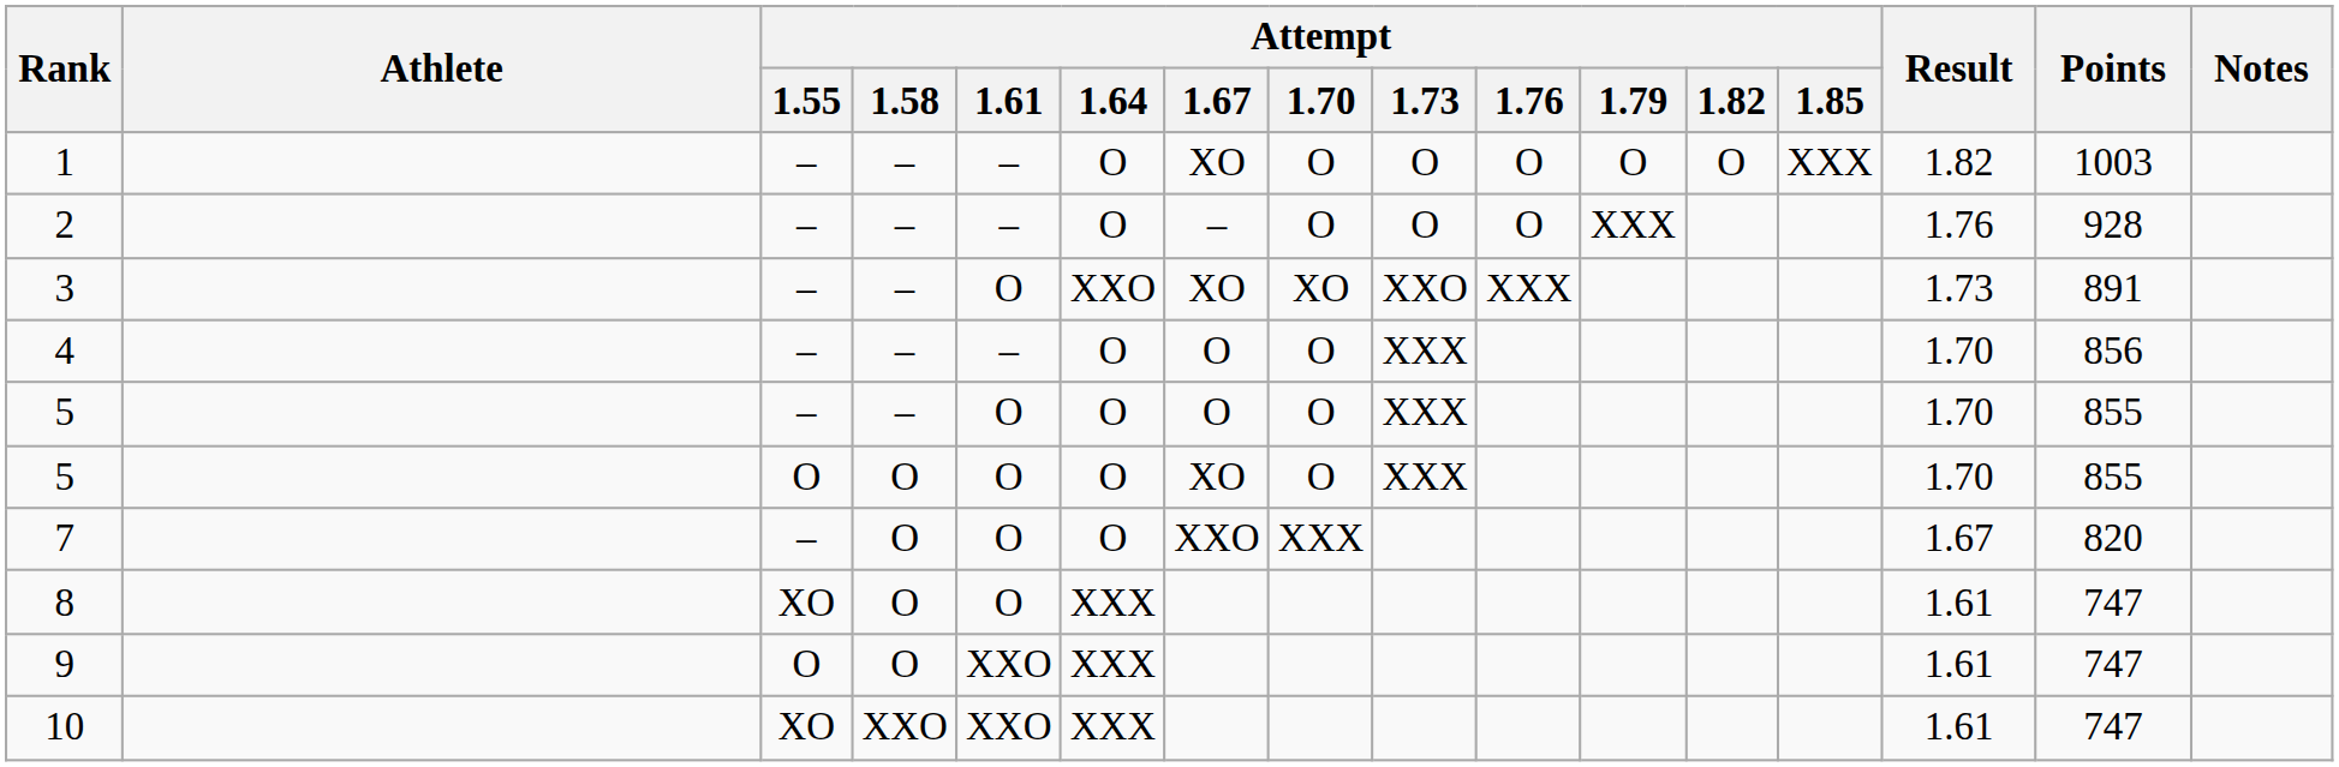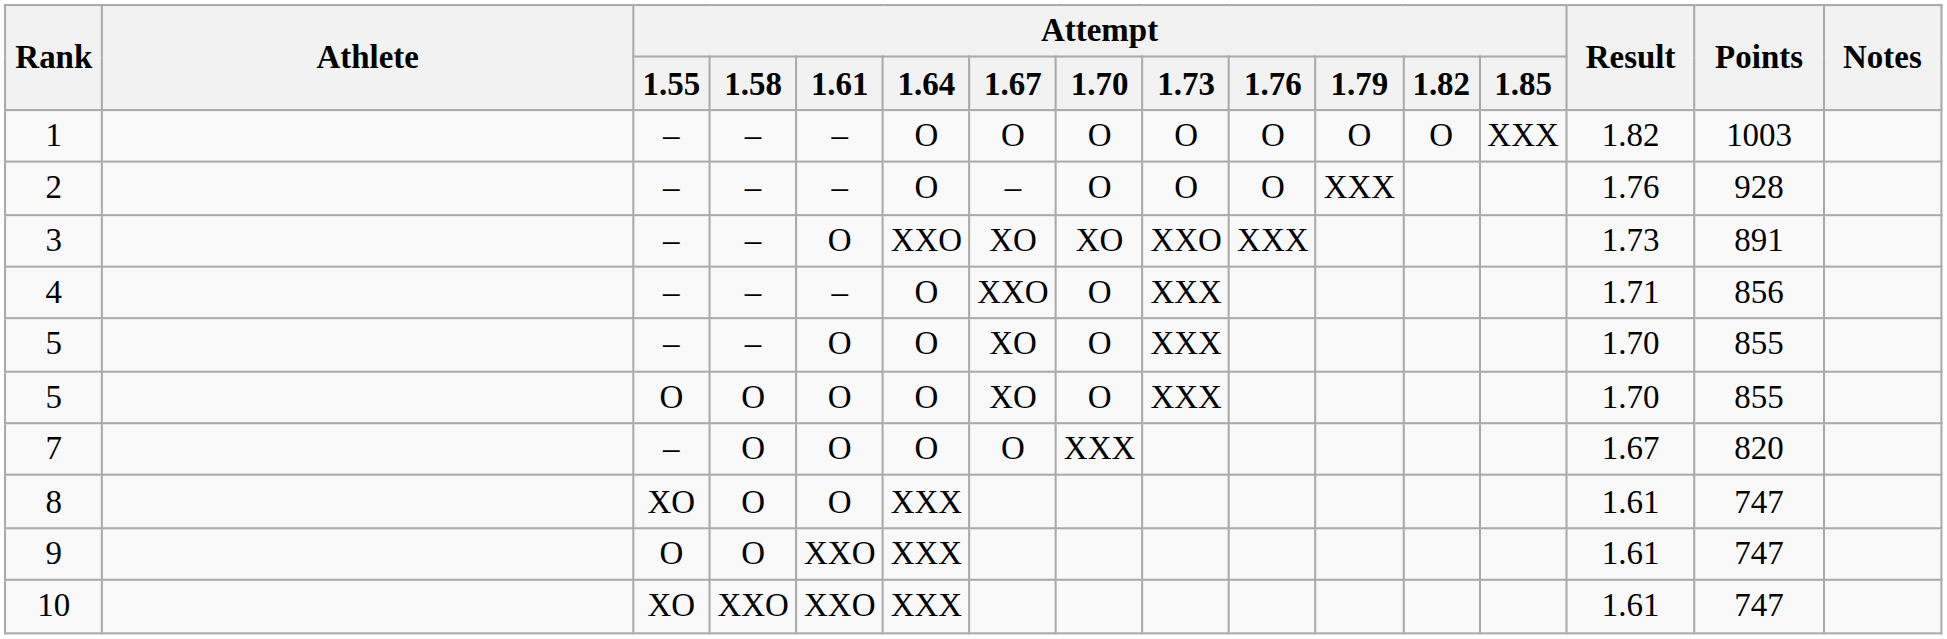 <table class="wikitable" style="text-align:center">
 <tr>
 <th rowspan=2 width=40>Rank</th>
 <th rowspan=2 width=250>Athlete</th>
 <th colspan=11>Attempt</th>
 <th rowspan=2 width=55>Result</th>
 <th rowspan=2 width=55>Points</th>
 <th rowspan=2 width=50>Notes</th>
 </tr>
 <tr>
 <th width=30>1.55</th>
 <th width=30>1.58</th>
 <th width=30>1.61</th>
 <th width=30>1.64</th>
 <th width=30>1.67</th>
 <th width=30>1.70</th>
 <th width=30>1.73</th>
 <th width=30>1.76</th>
 <th width=30>1.79</th>
 <th width=30>1.82</th>
 <th width=30>1.85</th>
 </tr>
 <tr>
 <td>1</td>
 <td align=left></td>
 <td>–</td>
 <td>–</td>
 <td>–</td>
 <td>O</td>
-<td>XO</td>
+<td>O</td>
 <td>O</td>
 <td>O</td>
 <td>O</td>
 <td>O</td>
 <td>O</td>
 <td>XXX</td>
 <td>1.82</td>
 <td>1003</td>
 <td></td>
 </tr>
 <tr>
 <td>2</td>
 <td align=left></td>
 <td>–</td>
 <td>–</td>
 <td>–</td>
 <td>O</td>
 <td>–</td>
 <td>O</td>
 <td>O</td>
 <td>O</td>
 <td>XXX</td>
 <td></td>
 <td></td>
 <td>1.76</td>
 <td>928</td>
 <td></td>
 </tr>
 <tr>
 <td>3</td>
 <td align=left></td>
 <td>–</td>
 <td>–</td>
 <td>O</td>
 <td>XXO</td>
 <td>XO</td>
 <td>XO</td>
 <td>XXO</td>
 <td>XXX</td>
 <td></td>
 <td></td>
 <td></td>
 <td>1.73</td>
 <td>891</td>
 <td></td>
 </tr>
 <tr>
 <td>4</td>
 <td align=left></td>
 <td>–</td>
 <td>–</td>
 <td>–</td>
 <td>O</td>
-<td>O</td>
+<td>XXO</td>
 <td>O</td>
 <td>XXX</td>
 <td></td>
 <td></td>
 <td></td>
 <td></td>
-<td>1.70</td>
+<td>1.71</td>
 <td>856</td>
 <td></td>
 </tr>
 <tr>
 <td>5</td>
 <td align=left></td>
 <td>–</td>
 <td>–</td>
 <td>O</td>
 <td>O</td>
-<td>O</td>
+<td>XO</td>
 <td>O</td>
 <td>XXX</td>
 <td></td>
 <td></td>
 <td></td>
 <td></td>
 <td>1.70</td>
 <td>855</td>
 <td></td>
 </tr>
 <tr>
 <td>5</td>
 <td align=left></td>
 <td>O</td>
 <td>O</td>
 <td>O</td>
 <td>O</td>
 <td>XO</td>
 <td>O</td>
 <td>XXX</td>
 <td></td>
 <td></td>
 <td></td>
 <td></td>
 <td>1.70</td>
 <td>855</td>
 <td></td>
 </tr>
 <tr>
 <td>7</td>
 <td align=left></td>
 <td>–</td>
 <td>O</td>
 <td>O</td>
 <td>O</td>
-<td>XXO</td>
+<td>O</td>
 <td>XXX</td>
 <td></td>
 <td></td>
 <td></td>
 <td></td>
 <td></td>
 <td>1.67</td>
 <td>820</td>
 <td></td>
 </tr>
 <tr>
 <td>8</td>
 <td align=left></td>
 <td>XO</td>
 <td>O</td>
 <td>O</td>
 <td>XXX</td>
 <td></td>
 <td></td>
 <td></td>
 <td></td>
 <td></td>
 <td></td>
 <td></td>
 <td>1.61</td>
 <td>747</td>
 <td></td>
 </tr>
 <tr>
 <td>9</td>
 <td align=left></td>
 <td>O</td>
 <td>O</td>
 <td>XXO</td>
 <td>XXX</td>
 <td></td>
 <td></td>
 <td></td>
 <td></td>
 <td></td>
 <td></td>
 <td></td>
 <td>1.61</td>
 <td>747</td>
 <td></td>
 </tr>
 <tr>
 <td>10</td>
 <td align=left></td>
 <td>XO</td>
 <td>XXO</td>
 <td>XXO</td>
 <td>XXX</td>
 <td></td>
 <td></td>
 <td></td>
 <td></td>
 <td></td>
 <td></td>
 <td></td>
 <td>1.61</td>
 <td>747</td>
 <td></td>
 </tr>
 </table>
